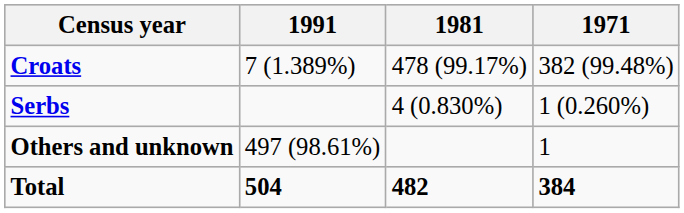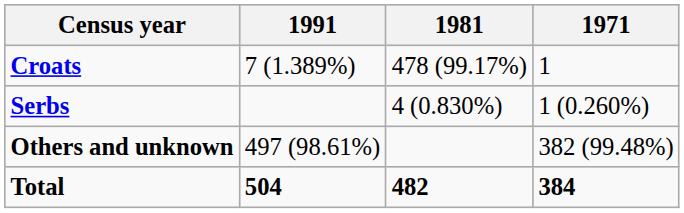 <table class="wikitable" style="font-size:95%;">
 <tr>
 <th>Census year</th>
 <th>1991</th>
 <th>1981</th>
 <th>1971</th>
 </tr>
 <tr>
 <td><strong><a href='#'>Croats</a></strong></td>
 <td>7 (1.389%)</td>
 <td>478 (99.17%)</td>
-<td>382 (99.48%)</td>
+<td>1 </td>
 </tr>
 <tr>
 <td><strong><a href='#'>Serbs</a></strong></td>
 <td></td>
 <td>4 (0.830%)</td>
 <td>1 (0.260%)</td>
 </tr>
 <tr>
 <td><strong>Others and unknown</strong></td>
 <td>497 (98.61%)</td>
 <td></td>
-<td>1 </td>
+<td>382 (99.48%)</td>
 </tr>
 <tr>
 <td><strong>Total</strong></td>
 <td><strong>504</strong></td>
 <td><strong>482</strong></td>
 <td><strong>384</strong></td>
 </tr>
 </table>
